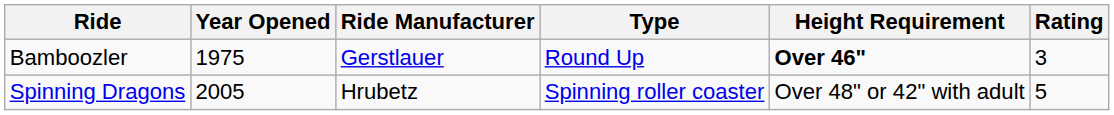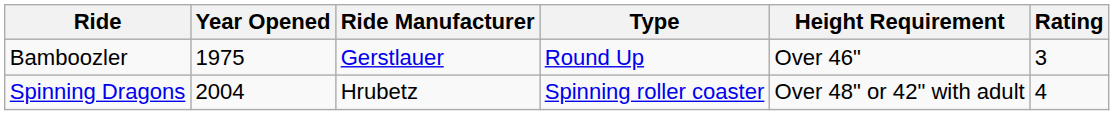 <table class="wikitable sortable">
 <tr>
 <th>Ride</th>
 <th>Year Opened</th>
 <th>Ride Manufacturer</th>
 <th>Type</th>
 <th>Height Requirement</th>
 <th>Rating</th>
 </tr>
 <tr>
 <td>Bamboozler</td>
 <td>1975</td>
 <td><a href='#'>Gerstlauer</a></td>
 <td><a href='#'>Round Up</a></td>
-<td><strong>Over 46"</strong></td>
+<td>Over 46"</td>
 <td>3</td>
 </tr>
 <tr>
 <td><a href='#'>Spinning Dragons</a></td>
-<td>2005</td>
+<td>2004</td>
 <td>Hrubetz</td>
 <td><a href='#'>Spinning roller coaster</a></td>
 <td>Over 48" or 42" with adult</td>
-<td>5</td>
+<td>4</td>
 </tr>
 </table>
